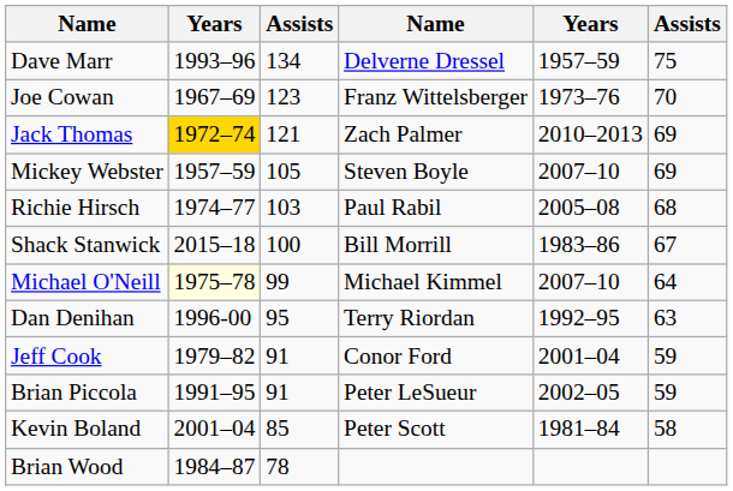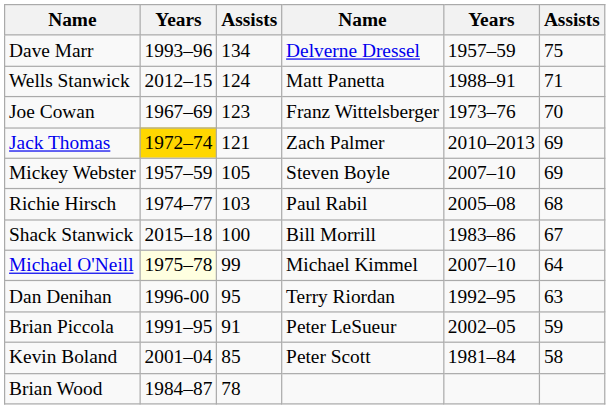 <table class="wikitable">
 <tr>
 <th>Name</th>
 <th>Years</th>
 <th>Assists</th>
 <th>Name</th>
 <th>Years</th>
 <th>Assists</th>
 </tr>
 <tr>
 <td>Dave Marr</td>
 <td>1993–96</td>
 <td>134</td>
 <td><a href='#'>Delverne Dressel</a></td>
 <td>1957–59</td>
 <td>75</td>
+</tr>
+<tr>
+<td>Wells Stanwick</td>
+<td>2012–15</td>
+<td>124</td>
+<td>Matt Panetta</td>
+<td>1988–91</td>
+<td>71</td>
 </tr>
 <tr>
 <td>Joe Cowan</td>
 <td>1967–69</td>
 <td>123</td>
 <td>Franz Wittelsberger</td>
 <td>1973–76</td>
 <td>70</td>
 </tr>
 <tr>
 <td><a href='#'>Jack Thomas</a></td>
 <td style="background: gold;">1972–74</td>
 <td>121</td>
 <td>Zach Palmer</td>
 <td>2010–2013</td>
 <td>69</td>
 </tr>
 <tr>
 <td>Mickey Webster</td>
 <td>1957–59</td>
 <td>105</td>
 <td>Steven Boyle</td>
 <td>2007–10</td>
 <td>69</td>
 </tr>
 <tr>
 <td>Richie Hirsch</td>
 <td>1974–77</td>
 <td>103</td>
 <td>Paul Rabil</td>
 <td>2005–08</td>
 <td>68</td>
 </tr>
 <tr>
 <td>Shack Stanwick</td>
 <td>2015–18</td>
 <td>100</td>
 <td>Bill Morrill</td>
 <td>1983–86</td>
 <td>67</td>
 </tr>
 <tr>
 <td><a href='#'>Michael O'Neill</a></td>
 <td style="background: lightyellow;">1975–78</td>
 <td>99</td>
 <td>Michael Kimmel</td>
 <td>2007–10</td>
 <td>64</td>
 </tr>
 <tr>
 <td>Dan Denihan</td>
 <td>1996-00</td>
 <td>95</td>
 <td>Terry Riordan</td>
 <td>1992–95</td>
 <td>63</td>
 </tr>
 <tr>
-<td><a href='#'>Jeff Cook</a></td>
-<td>1979–82</td>
-<td>91</td>
-<td>Conor Ford</td>
-<td>2001–04</td>
-<td>59</td>
-</tr>
-<tr>
 <td>Brian Piccola</td>
 <td>1991–95</td>
 <td>91</td>
 <td>Peter LeSueur</td>
 <td>2002–05</td>
 <td>59</td>
 </tr>
 <tr>
 <td>Kevin Boland</td>
 <td>2001–04</td>
 <td>85</td>
 <td>Peter Scott</td>
 <td>1981–84</td>
 <td>58</td>
 </tr>
 <tr>
 <td>Brian Wood</td>
 <td>1984–87</td>
 <td>78</td>
 <td></td>
 <td></td>
 <td></td>
 </tr>
 </table>
